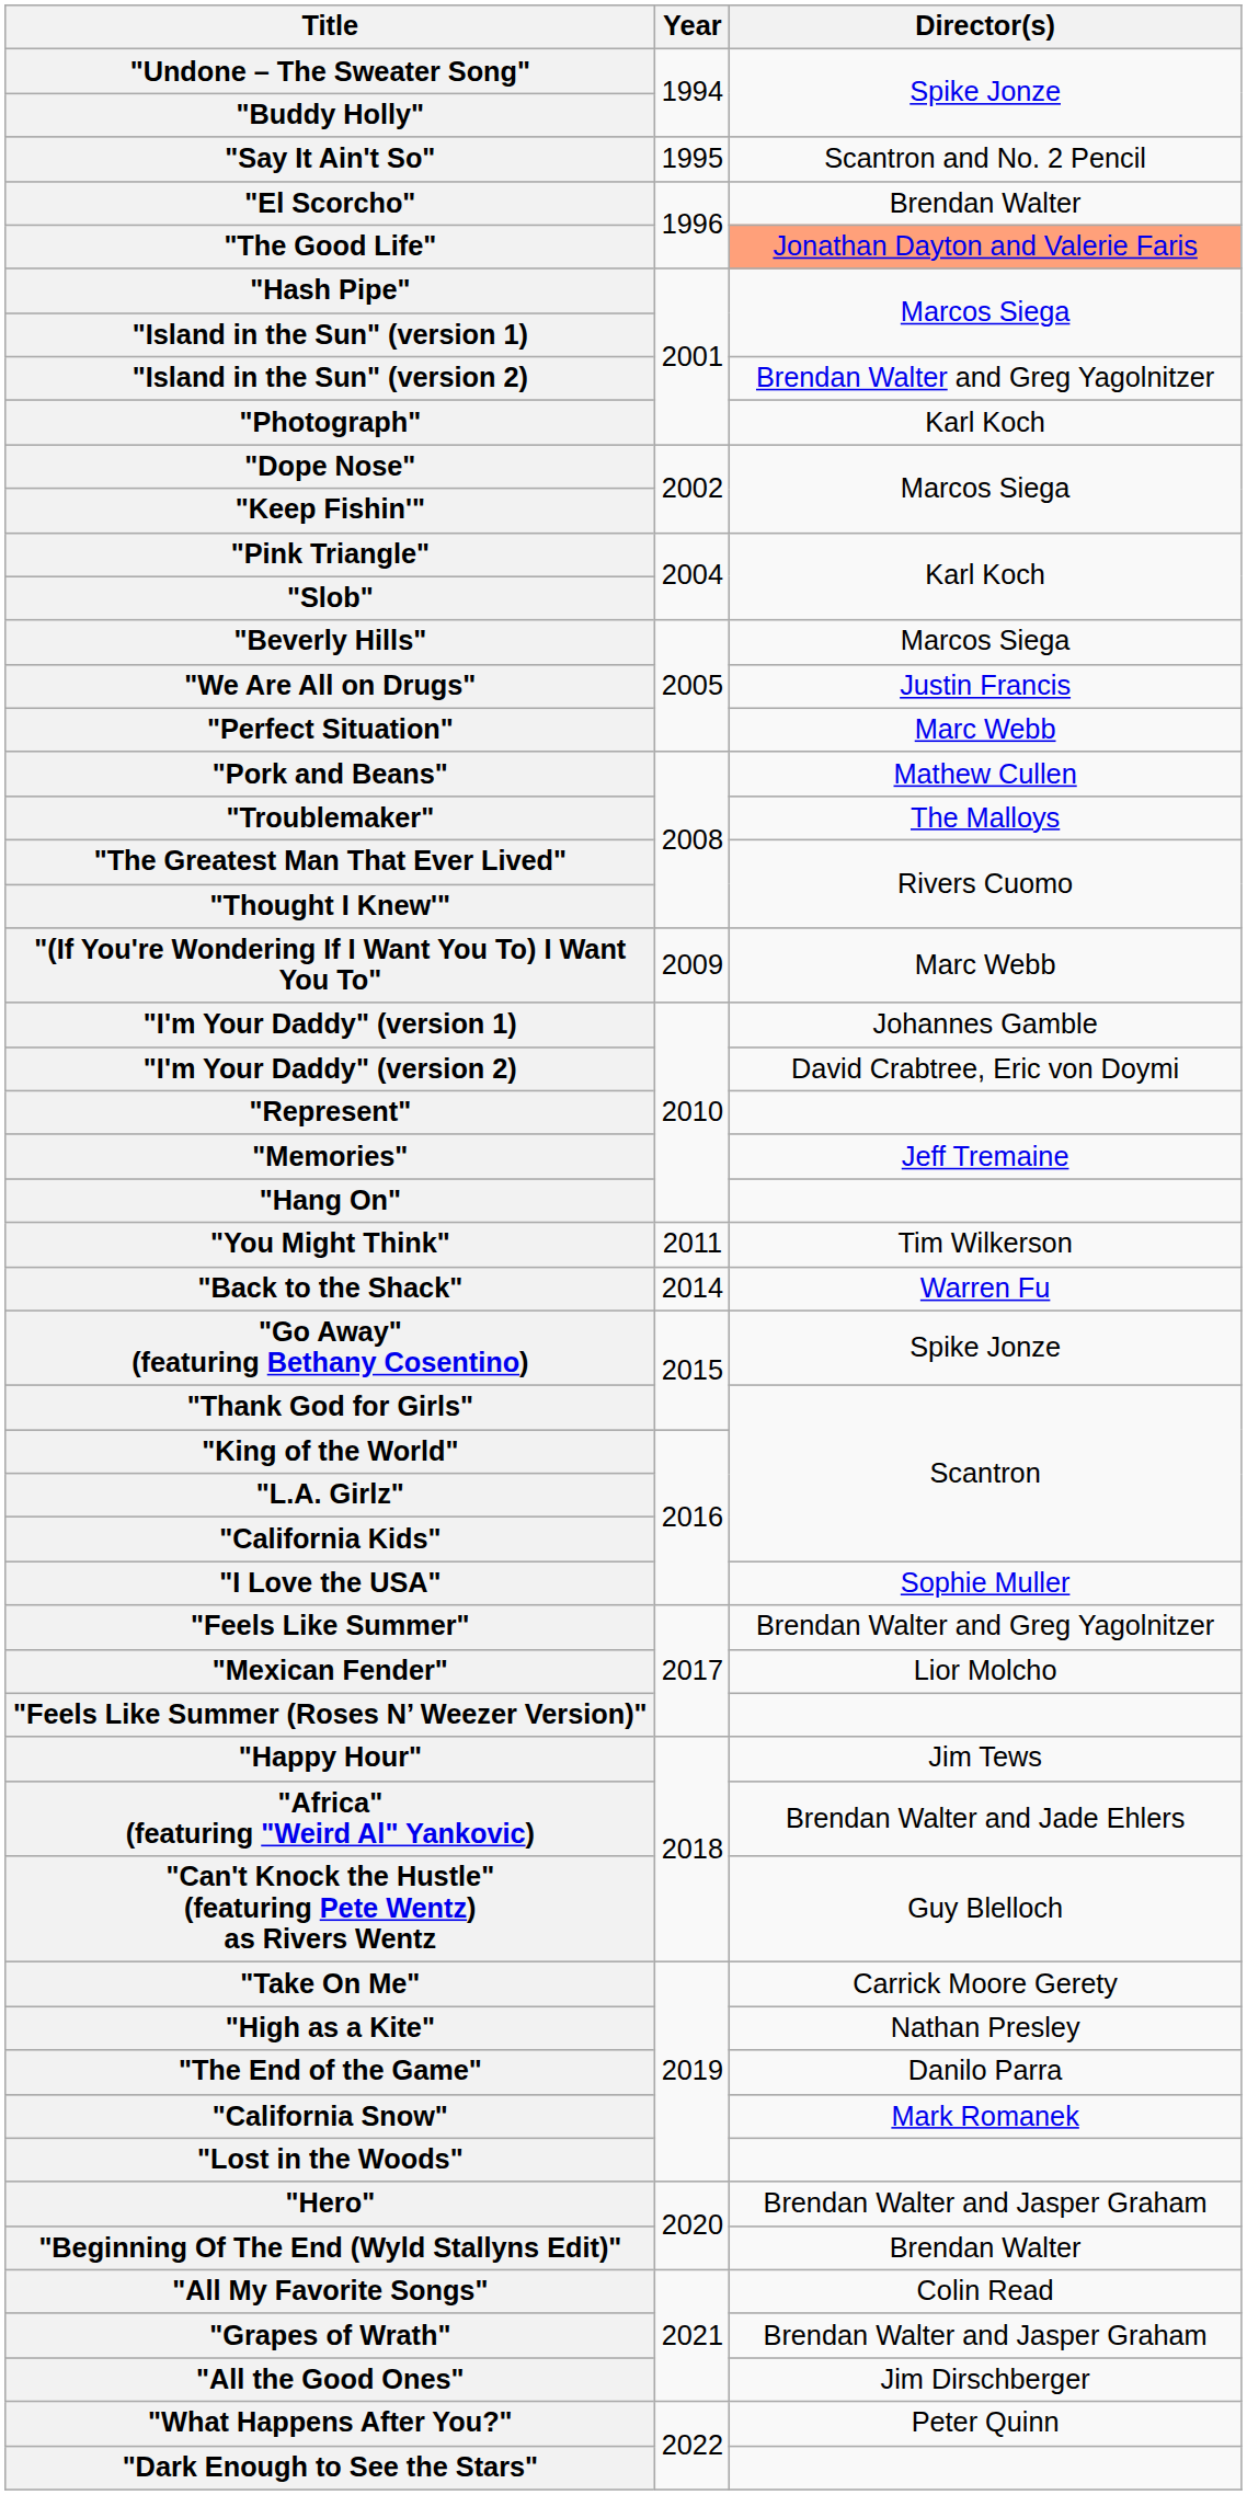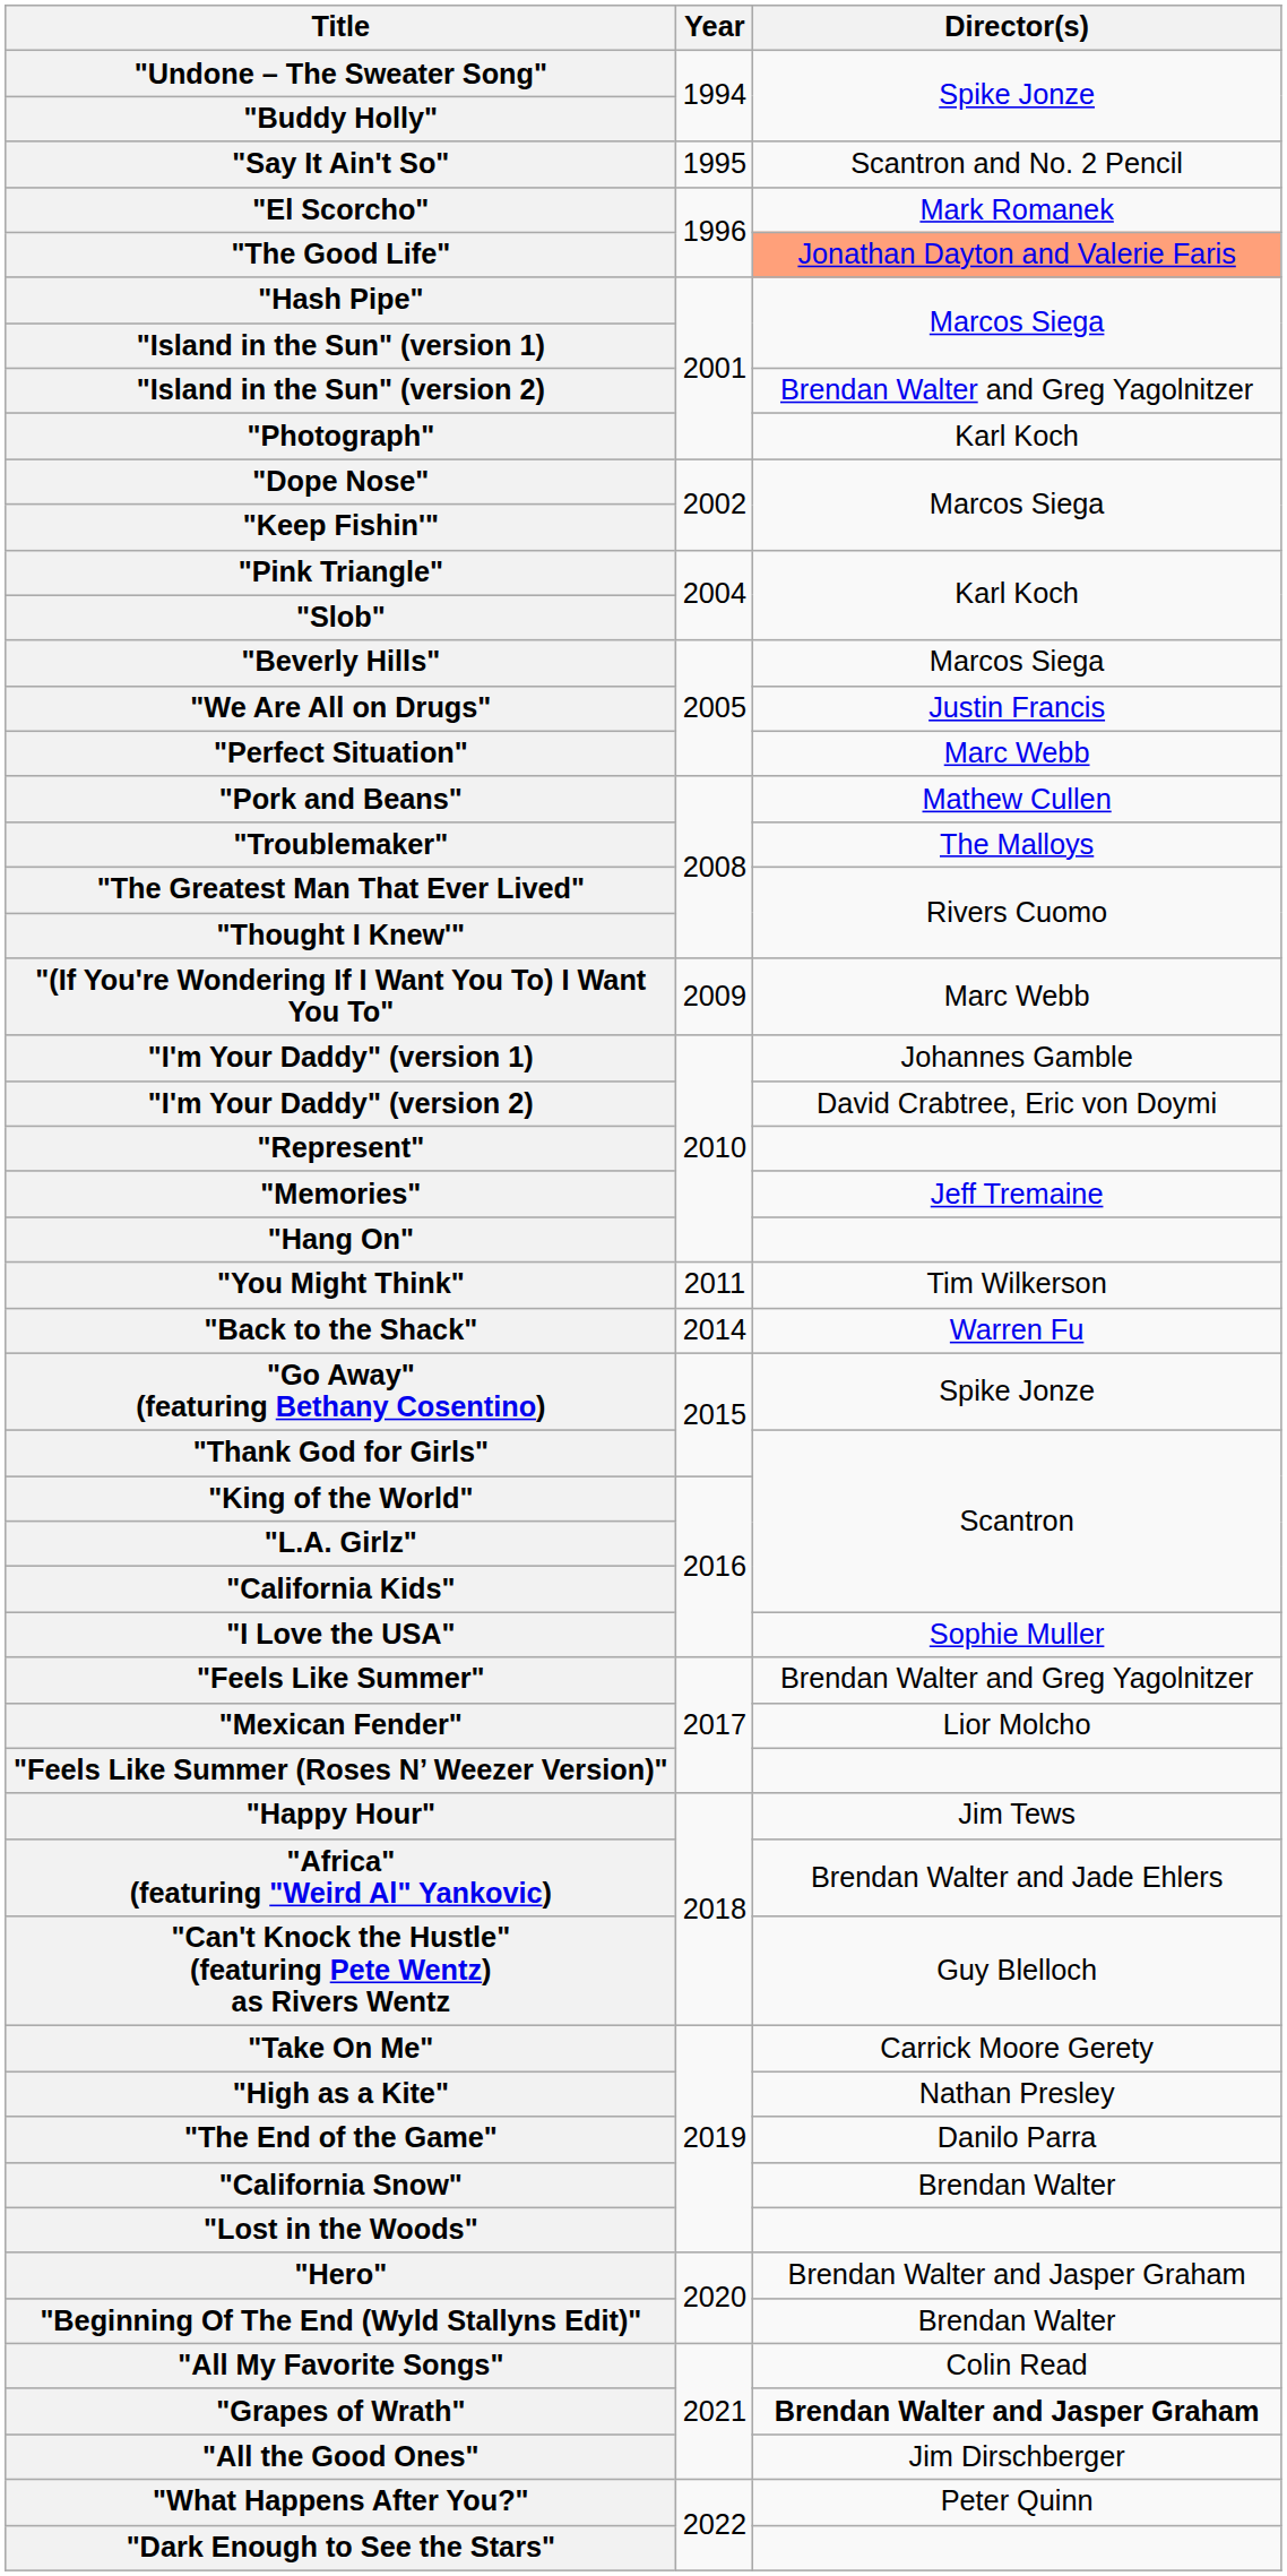 <table class="wikitable plainrowheaders" style="text-align:center;">
 <tr>
 <th scope="col" style="width:23em;">Title</th>
 <th scope="col" style="width:1em;">Year</th>
 <th scope="col" style="width:18em;">Director(s)</th>
 </tr>
 <tr>
 <th scope="row">"Undone – The Sweater Song"</th>
 <td rowspan="2">1994</td>
 <td rowspan="2"><a href='#'>Spike Jonze</a></td>
 </tr>
 <tr>
 <th scope="row">"Buddy Holly"</th>
 </tr>
 <tr>
 <th scope="row">"Say It Ain't So"</th>
 <td>1995</td>
 <td>Scantron and No. 2 Pencil</td>
 </tr>
 <tr>
 <th scope="row">"El Scorcho"</th>
 <td rowspan="2">1996</td>
-<td>Brendan Walter</td>
+<td><a href='#'>Mark Romanek</a></td>
 </tr>
 <tr>
 <th scope="row">"The Good Life"</th>
 <td style="background: lightsalmon;"><a href='#'>Jonathan Dayton and Valerie Faris</a></td>
 </tr>
 <tr>
 <th scope="row">"Hash Pipe"</th>
 <td rowspan="4">2001</td>
 <td rowspan="2"><a href='#'>Marcos Siega</a></td>
 </tr>
 <tr>
 <th scope="row">"Island in the Sun" (version 1)</th>
 </tr>
 <tr>
 <th scope="row">"Island in the Sun" (version 2)</th>
 <td><a href='#'>Brendan Walter</a> and Greg Yagolnitzer</td>
 </tr>
 <tr>
 <th scope="row">"Photograph"</th>
 <td>Karl Koch</td>
 </tr>
 <tr>
 <th scope="row">"Dope Nose"</th>
 <td rowspan="2">2002</td>
 <td rowspan="2">Marcos Siega</td>
 </tr>
 <tr>
 <th scope="row">"Keep Fishin'"</th>
 </tr>
 <tr>
 <th scope="row">"Pink Triangle"</th>
 <td rowspan="2">2004</td>
 <td rowspan="2">Karl Koch</td>
 </tr>
 <tr>
 <th - scope="row">"Slob"</th>
 </tr>
 <tr>
 <th scope="row">"Beverly Hills"</th>
 <td rowspan="3">2005</td>
 <td>Marcos Siega</td>
 </tr>
 <tr>
 <th scope="row">"We Are All on Drugs"</th>
 <td><a href='#'>Justin Francis</a></td>
 </tr>
 <tr>
 <th scope="row">"Perfect Situation"</th>
 <td><a href='#'>Marc Webb</a></td>
 </tr>
 <tr>
 <th scope="row">"Pork and Beans"</th>
 <td rowspan="4">2008</td>
 <td><a href='#'>Mathew Cullen</a></td>
 </tr>
 <tr>
 <th scope="row">"Troublemaker"</th>
 <td><a href='#'>The Malloys</a></td>
 </tr>
 <tr>
 <th scope="row">"The Greatest Man That Ever Lived"</th>
 <td rowspan="2">Rivers Cuomo</td>
 </tr>
 <tr>
 <th scope="row">"Thought I Knew'"</th>
 </tr>
 <tr>
 <th scope="row">"(If You're Wondering If I Want You To) I Want You To"</th>
 <td>2009</td>
 <td>Marc Webb</td>
 </tr>
 <tr>
 <th scope="row">"I'm Your Daddy" (version 1)</th>
 <td rowspan="5">2010</td>
 <td>Johannes Gamble</td>
 </tr>
 <tr>
 <th scope="row">"I'm Your Daddy" (version 2)</th>
 <td>David Crabtree, Eric von Doymi</td>
 </tr>
 <tr>
 <th scope="row">"Represent"</th>
 <td></td>
 </tr>
 <tr>
 <th scope="row">"Memories"</th>
 <td><a href='#'>Jeff Tremaine</a></td>
 </tr>
 <tr>
 <th scope="row">"Hang On"</th>
 <td></td>
 </tr>
 <tr>
 <th scope="row">"You Might Think"</th>
 <td>2011</td>
 <td>Tim Wilkerson</td>
 </tr>
 <tr>
 <th scope="row">"Back to the Shack"</th>
 <td>2014</td>
 <td><a href='#'>Warren Fu</a></td>
 </tr>
 <tr>
 <th scope="row">"Go Away"<br><span>(featuring <a href='#'>Bethany Cosentino</a>)</span></th>
 <td rowspan="2">2015</td>
 <td>Spike Jonze</td>
 </tr>
 <tr>
 <th scope="row">"Thank God for Girls"</th>
 <td rowspan="4">Scantron</td>
 </tr>
 <tr>
 <th scope="row">"King of the World"</th>
 <td rowspan="4">2016</td>
 </tr>
 <tr>
 <th scope="row">"L.A. Girlz"</th>
 </tr>
 <tr>
 <th scope="row">"California Kids"</th>
 </tr>
 <tr>
 <th scope="row">"I Love the USA"</th>
 <td><a href='#'>Sophie Muller</a></td>
 </tr>
 <tr>
 <th scope="row">"Feels Like Summer"</th>
 <td rowspan="3">2017</td>
 <td>Brendan Walter and Greg Yagolnitzer</td>
 </tr>
 <tr>
 <th scope="row">"Mexican Fender"</th>
 <td>Lior Molcho</td>
 </tr>
 <tr>
 <th scope="row">"Feels Like Summer (Roses N’ Weezer Version)"</th>
 <td></td>
 </tr>
 <tr>
 <th scope="row">"Happy Hour"</th>
 <td rowspan="3">2018</td>
 <td>Jim Tews</td>
 </tr>
 <tr>
 <th scope="row">"Africa"<br><span>(featuring <a href='#'>"Weird Al" Yankovic</a>)</span></th>
 <td>Brendan Walter and Jade Ehlers</td>
 </tr>
 <tr>
 <th scope="row">"Can't Knock the Hustle"<br><span>(featuring <a href='#'>Pete Wentz</a>)</span> <br><span>as Rivers Wentz</span></th>
 <td>Guy Blelloch</td>
 </tr>
 <tr>
 <th scope="row">"Take On Me"</th>
 <td rowspan="5">2019</td>
 <td>Carrick Moore Gerety</td>
 </tr>
 <tr>
 <th scope="row">"High as a Kite"</th>
 <td>Nathan Presley</td>
 </tr>
 <tr>
 <th scope="row">"The End of the Game"</th>
 <td>Danilo Parra</td>
 </tr>
 <tr>
 <th scope="row">"California Snow"</th>
-<td><a href='#'>Mark Romanek</a></td>
+<td>Brendan Walter</td>
 </tr>
 <tr>
 <th scope="row">"Lost in the Woods"</th>
 <td></td>
 </tr>
 <tr>
 <th scope="row">"Hero"</th>
 <td rowspan="2">2020</td>
 <td>Brendan Walter and Jasper Graham</td>
 </tr>
 <tr>
 <th scope="row">"Beginning Of The End (Wyld Stallyns Edit)"</th>
 <td>Brendan Walter</td>
 </tr>
 <tr>
 <th scope="row">"All My Favorite Songs"</th>
 <td rowspan="3">2021</td>
 <td>Colin Read</td>
 </tr>
 <tr>
 <th scope="row">"Grapes of Wrath"</th>
-<td>Brendan Walter and Jasper Graham</td>
+<td><strong>Brendan Walter and Jasper Graham</strong></td>
 </tr>
 <tr>
 <th scope="row">"All the Good Ones"</th>
 <td>Jim Dirschberger</td>
 </tr>
 <tr>
 <th scope="row">"What Happens After You?"</th>
 <td rowspan="2">2022</td>
 <td>Peter Quinn</td>
 </tr>
 <tr>
 <th scope="row">"Dark Enough to See the Stars"</th>
 <td></td>
 </tr>
 </table>
